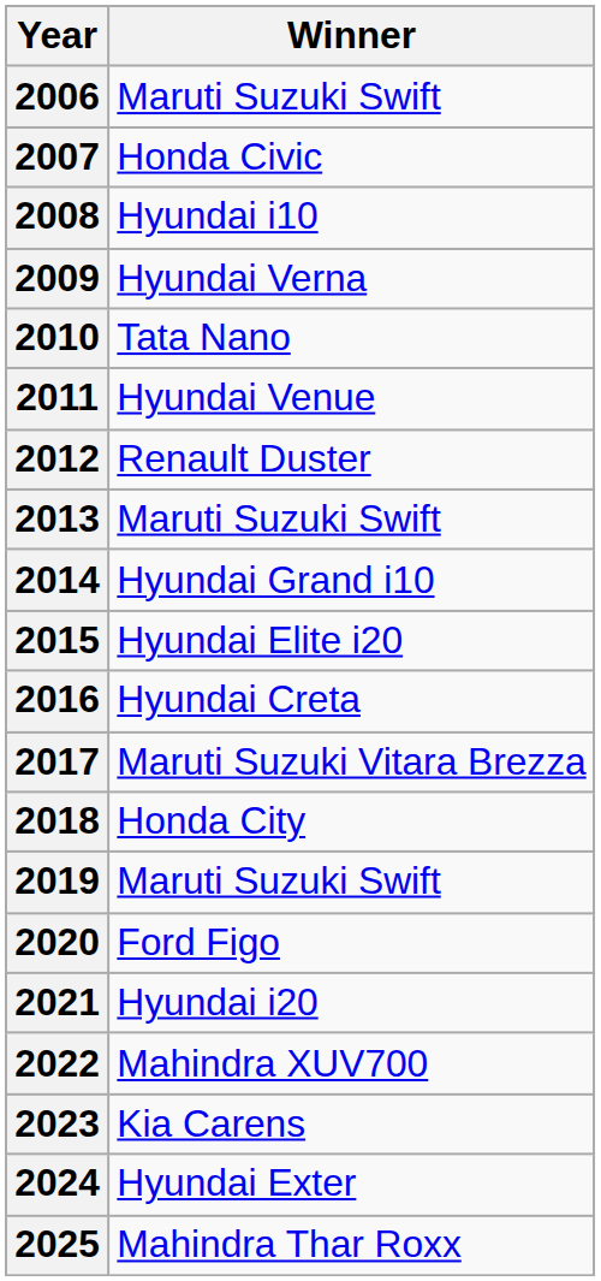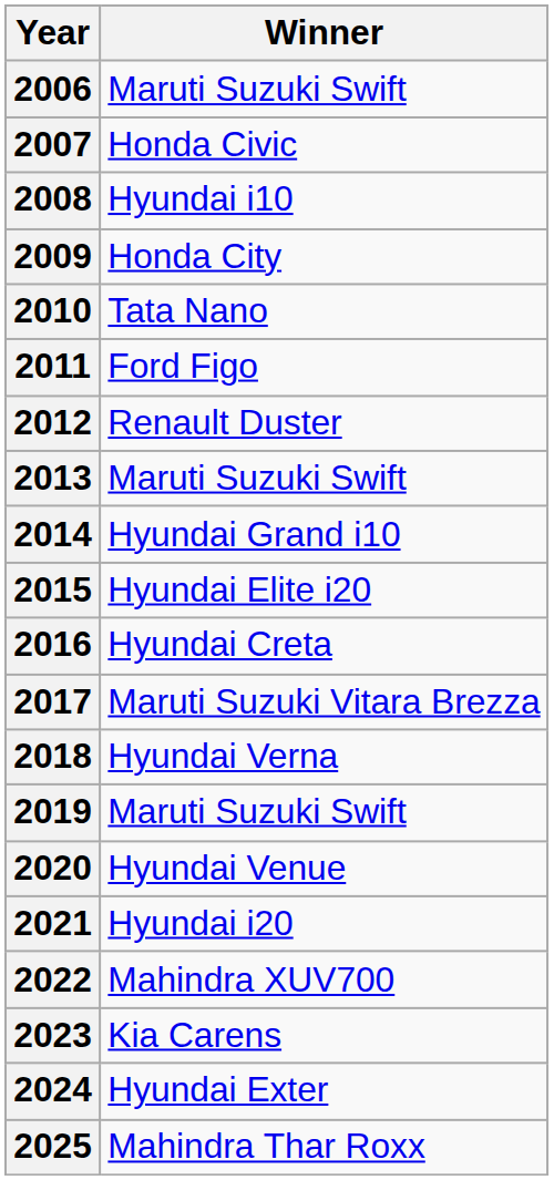 <table class="wikitable sortable">
 <tr>
 <th>Year</th>
 <th>Winner</th>
 </tr>
 <tr>
 <th>2006</th>
 <td><a href='#'>Maruti Suzuki Swift</a></td>
 </tr>
 <tr>
 <th>2007</th>
 <td><a href='#'>Honda Civic</a></td>
 </tr>
 <tr>
 <th>2008</th>
 <td><a href='#'>Hyundai i10</a></td>
 </tr>
 <tr>
 <th>2009</th>
-<td><a href='#'>Hyundai Verna</a></td>
+<td><a href='#'>Honda City</a></td>
 </tr>
 <tr>
 <th>2010</th>
 <td><a href='#'>Tata Nano</a></td>
 </tr>
 <tr>
 <th>2011</th>
-<td><a href='#'>Hyundai Venue</a></td>
+<td><a href='#'>Ford Figo</a></td>
 </tr>
 <tr>
 <th>2012</th>
 <td><a href='#'>Renault Duster</a></td>
 </tr>
 <tr>
 <th>2013</th>
 <td><a href='#'>Maruti Suzuki Swift</a></td>
 </tr>
 <tr>
 <th>2014</th>
 <td><a href='#'>Hyundai Grand i10</a></td>
 </tr>
 <tr>
 <th>2015</th>
 <td><a href='#'>Hyundai Elite i20</a></td>
 </tr>
 <tr>
 <th>2016</th>
 <td><a href='#'>Hyundai Creta</a></td>
 </tr>
 <tr>
 <th>2017</th>
 <td><a href='#'>Maruti Suzuki Vitara Brezza</a></td>
 </tr>
 <tr>
 <th>2018</th>
-<td><a href='#'>Honda City</a></td>
+<td><a href='#'>Hyundai Verna</a></td>
 </tr>
 <tr>
 <th>2019</th>
 <td><a href='#'>Maruti Suzuki Swift</a></td>
 </tr>
 <tr>
 <th>2020</th>
-<td><a href='#'>Ford Figo</a></td>
+<td><a href='#'>Hyundai Venue</a></td>
 </tr>
 <tr>
 <th>2021</th>
 <td><a href='#'>Hyundai i20</a></td>
 </tr>
 <tr>
 <th>2022</th>
 <td><a href='#'>Mahindra XUV700</a></td>
 </tr>
 <tr>
 <th>2023</th>
 <td><a href='#'>Kia Carens</a></td>
 </tr>
 <tr>
 <th>2024</th>
 <td><a href='#'>Hyundai Exter</a></td>
 </tr>
 <tr>
 <th>2025</th>
 <td><a href='#'>Mahindra Thar Roxx</a></td>
 </tr>
 </table>
